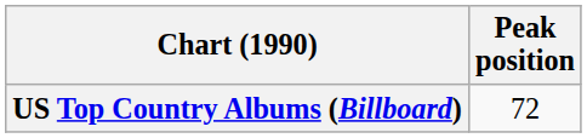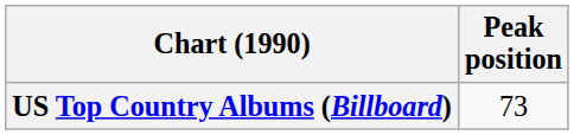 <table class="wikitable sortable plainrowheaders" style="text-align:center;">
 <tr>
 <th scope="col">Chart (1990)</th>
 <th scope="col">Peak<br>position</th>
 </tr>
 <tr>
 <th scope="row">US <a href='#'>Top Country Albums</a> (<em><a href='#'>Billboard</a></em>)</th>
-<td>72</td>
+<td>73</td>
 </tr>
 </table>
